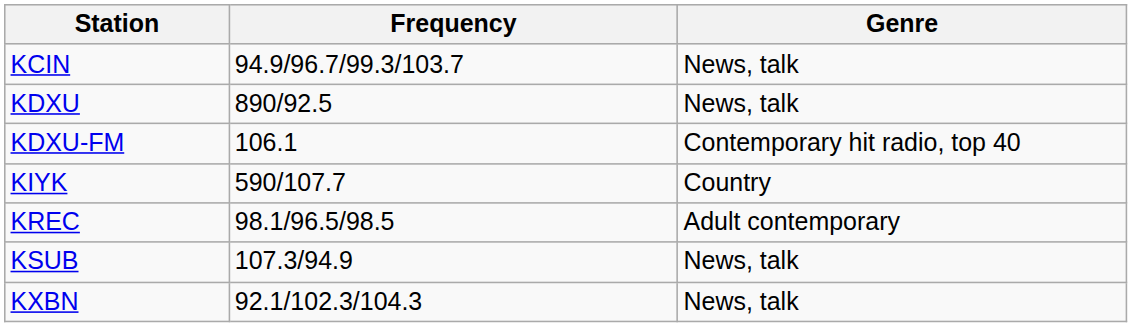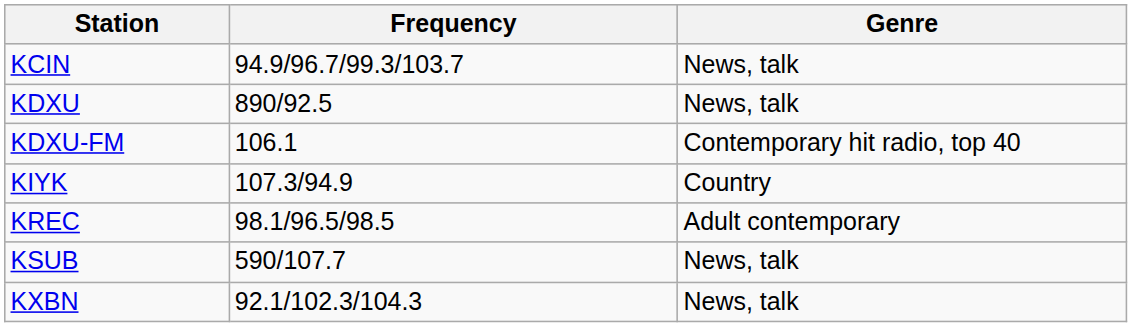 <table class="wikitable" style="width:45em;">
 <tr>
 <th style="width:20%">Station</th>
 <th style="width:40%">Frequency</th>
 <th style="width:40%">Genre</th>
 </tr>
 <tr>
 <td><a href='#'>KCIN</a></td>
 <td>94.9/96.7/99.3/103.7</td>
 <td>News, talk</td>
 </tr>
 <tr>
 <td><a href='#'>KDXU</a></td>
 <td>890/92.5</td>
 <td>News, talk</td>
 </tr>
 <tr>
 <td><a href='#'>KDXU-FM</a></td>
 <td>106.1</td>
 <td>Contemporary hit radio, top 40</td>
 </tr>
 <tr>
 <td><a href='#'>KIYK</a></td>
-<td>590/107.7</td>
+<td>107.3/94.9</td>
 <td>Country</td>
 </tr>
 <tr>
 <td><a href='#'>KREC</a></td>
 <td>98.1/96.5/98.5</td>
 <td>Adult contemporary</td>
 </tr>
 <tr>
 <td><a href='#'>KSUB</a></td>
-<td>107.3/94.9</td>
+<td>590/107.7</td>
 <td>News, talk</td>
 </tr>
 <tr>
 <td><a href='#'>KXBN</a></td>
 <td>92.1/102.3/104.3</td>
 <td>News, talk</td>
 </tr>
 </table>
